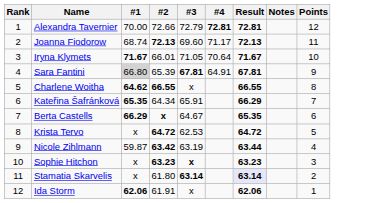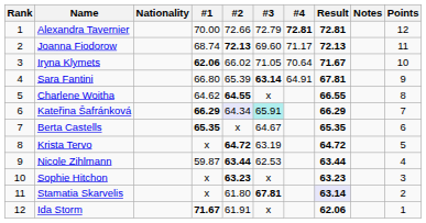 <table class="wikitable sortable" style="text-align:center; font-size:95%">
 <tr>
 <th>Rank</th>
 <th>Name</th>
+<th>Nationality</th>
 <th>#1</th>
 <th>#2</th>
 <th>#3</th>
 <th>#4</th>
 <th>Result</th>
 <th>Notes</th>
 <th>Points</th>
 </tr>
 <tr>
 <td>1</td>
 <td align=left><a href='#'>Alexandra Tavernier</a></td>
+<td align=left></td>
 <td>70.00</td>
 <td>72.66</td>
 <td>72.79</td>
 <td><strong>72.81</strong></td>
 <td><strong>72.81</strong></td>
 <td></td>
 <td>12</td>
 </tr>
 <tr>
 <td>2</td>
 <td align=left><a href='#'>Joanna Fiodorow</a></td>
+<td align=left></td>
 <td>68.74</td>
 <td><strong>72.13</strong></td>
 <td>69.60</td>
 <td>71.17</td>
 <td><strong>72.13</strong></td>
 <td></td>
 <td>11</td>
 </tr>
 <tr>
 <td>3</td>
 <td align=left><a href='#'>Iryna Klymets</a></td>
-<td><strong>71.67</strong></td>
-<td>66.01</td>
+<td align=left></td>
+<td><strong>62.06</strong></td>
+<td>66.02</td>
 <td>71.05</td>
 <td>70.64</td>
 <td><strong>71.67</strong></td>
 <td></td>
 <td>10</td>
 </tr>
 <tr>
 <td>4</td>
 <td align=left><a href='#'>Sara Fantini</a></td>
-<td style="background: lightgrey;">66.80</td>
+<td align=left></td>
+<td>66.80</td>
 <td>65.39</td>
-<td><strong>67.81</strong></td>
+<td><strong>63.14</strong></td>
 <td>64.91</td>
 <td><strong>67.81</strong></td>
 <td></td>
 <td>9</td>
 </tr>
 <tr>
 <td>5</td>
 <td align=left><a href='#'>Charlene Woitha</a></td>
-<td><strong>64.62</strong></td>
-<td><strong>66.55</strong></td>
+<td align=left></td>
+<td>64.62</td>
+<td><strong>64.55</strong></td>
 <td>x</td>
 <td></td>
 <td><strong>66.55</strong></td>
 <td></td>
 <td>8</td>
 </tr>
 <tr>
 <td>6</td>
 <td align=left><a href='#'>Kateřina Šafránková</a></td>
-<td><strong>65.35</strong></td>
-<td>64.34</td>
-<td>65.91</td>
+<td align=left></td>
+<td><strong>66.29</strong></td>
+<td style="background: lavender;">64.34</td>
+<td style="background: paleturquoise;">65.91</td>
 <td></td>
 <td><strong>66.29</strong></td>
 <td></td>
 <td>7</td>
 </tr>
 <tr>
 <td>7</td>
 <td align=left><a href='#'>Berta Castells</a></td>
-<td><strong>66.29</strong></td>
-<td><strong>x</strong></td>
+<td align=left></td>
+<td><strong>65.35</strong></td>
+<td>x</td>
 <td>64.67</td>
 <td></td>
 <td><strong>65.35</strong></td>
 <td></td>
 <td>6</td>
 </tr>
 <tr>
 <td>8</td>
 <td align=left><a href='#'>Krista Tervo</a></td>
+<td align=left></td>
 <td>x</td>
 <td><strong>64.72</strong></td>
-<td>62.53</td>
+<td>63.19</td>
 <td></td>
 <td><strong>64.72</strong></td>
 <td></td>
 <td>5</td>
 </tr>
 <tr>
 <td>9</td>
 <td align=left><a href='#'>Nicole Zihlmann</a></td>
+<td align=left></td>
 <td>59.87</td>
-<td><strong>63.42</strong></td>
-<td>63.19</td>
+<td><strong>63.44</strong></td>
+<td>62.53</td>
 <td></td>
 <td><strong>63.44</strong></td>
 <td></td>
 <td>4</td>
 </tr>
 <tr>
 <td>10</td>
 <td align=left><a href='#'>Sophie Hitchon</a></td>
+<td align=left></td>
 <td>x</td>
 <td><strong>63.23</strong></td>
-<td><strong>x</strong></td>
+<td>x</td>
 <td></td>
 <td><strong>63.23</strong></td>
 <td></td>
 <td>3</td>
 </tr>
 <tr>
 <td>11</td>
 <td align=left><a href='#'>Stamatia Skarvelis</a></td>
+<td align=left></td>
 <td>x</td>
 <td>61.80</td>
-<td><strong>63.14</strong></td>
+<td><strong>67.81</strong></td>
 <td></td>
 <td style="background: lavender;"><strong>63.14</strong></td>
 <td></td>
 <td>2</td>
 </tr>
 <tr>
 <td>12</td>
 <td align=left><a href='#'>Ida Storm</a></td>
-<td><strong>62.06</strong></td>
+<td align=left></td>
+<td><strong>71.67</strong></td>
 <td>61.91</td>
 <td>x</td>
 <td></td>
 <td><strong>62.06</strong></td>
 <td></td>
 <td>1</td>
 </tr>
 </table>
